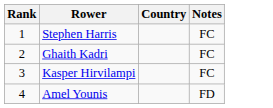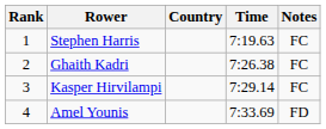 <table class="wikitable" style="text-align:center">
 <tr>
 <th>Rank</th>
 <th>Rower</th>
 <th>Country</th>
+<th>Time</th>
 <th>Notes</th>
 </tr>
 <tr>
 <td>1</td>
 <td align="left"><a href='#'>Stephen Harris</a></td>
 <td align="left"></td>
+<td>7:19.63</td>
 <td>FC</td>
 </tr>
 <tr>
 <td>2</td>
 <td align="left"><a href='#'>Ghaith Kadri</a></td>
 <td align="left"></td>
+<td>7:26.38</td>
 <td>FC</td>
 </tr>
 <tr>
 <td>3</td>
 <td align="left"><a href='#'>Kasper Hirvilampi</a></td>
 <td align="left"></td>
+<td>7:29.14</td>
 <td>FC</td>
 </tr>
 <tr>
 <td>4</td>
 <td align="left"><a href='#'>Amel Younis</a></td>
 <td align="left"></td>
+<td>7:33.69</td>
 <td>FD</td>
 </tr>
 </table>
